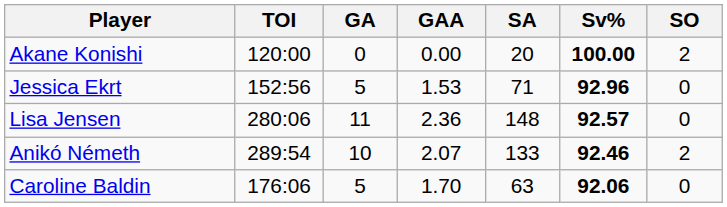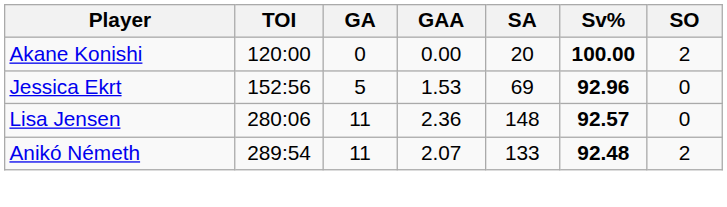 <table class="wikitable sortable" style="text-align:center;">
 <tr>
 <th style="width:170px;">Player</th>
 <th style="width:60px;">TOI</th>
 <th style="width:50px;">GA</th>
 <th style="width:60px;">GAA</th>
 <th style="width:50px;">SA</th>
 <th style="width:60px;">Sv%</th>
 <th style="width:50px;">SO</th>
 </tr>
 <tr>
 <td style="text-align:left;"> <a href='#'>Akane Konishi</a></td>
 <td>120:00</td>
 <td>0</td>
 <td>0.00</td>
 <td>20</td>
 <td><strong>100.00</strong></td>
 <td>2</td>
 </tr>
 <tr>
 <td style="text-align:left;"> <a href='#'>Jessica Ekrt</a></td>
 <td>152:56</td>
 <td>5</td>
 <td>1.53</td>
-<td>71</td>
+<td>69</td>
 <td><strong>92.96</strong></td>
 <td>0</td>
 </tr>
 <tr>
 <td style="text-align:left;"> <a href='#'>Lisa Jensen</a></td>
 <td>280:06</td>
 <td>11</td>
 <td>2.36</td>
 <td>148</td>
 <td><strong>92.57</strong></td>
 <td>0</td>
 </tr>
 <tr>
 <td style="text-align:left;"> <a href='#'>Anikó Németh</a></td>
 <td>289:54</td>
-<td>10</td>
+<td>11</td>
 <td>2.07</td>
 <td>133</td>
-<td><strong>92.46</strong></td>
+<td><strong>92.48</strong></td>
 <td>2</td>
 </tr>
-<tr>
-<td style="text-align:left;"> <a href='#'>Caroline Baldin</a></td>
-<td>176:06</td>
-<td>5</td>
-<td>1.70</td>
-<td>63</td>
-<td><strong>92.06</strong></td>
-<td>0</td>
-</tr>
 </table>
